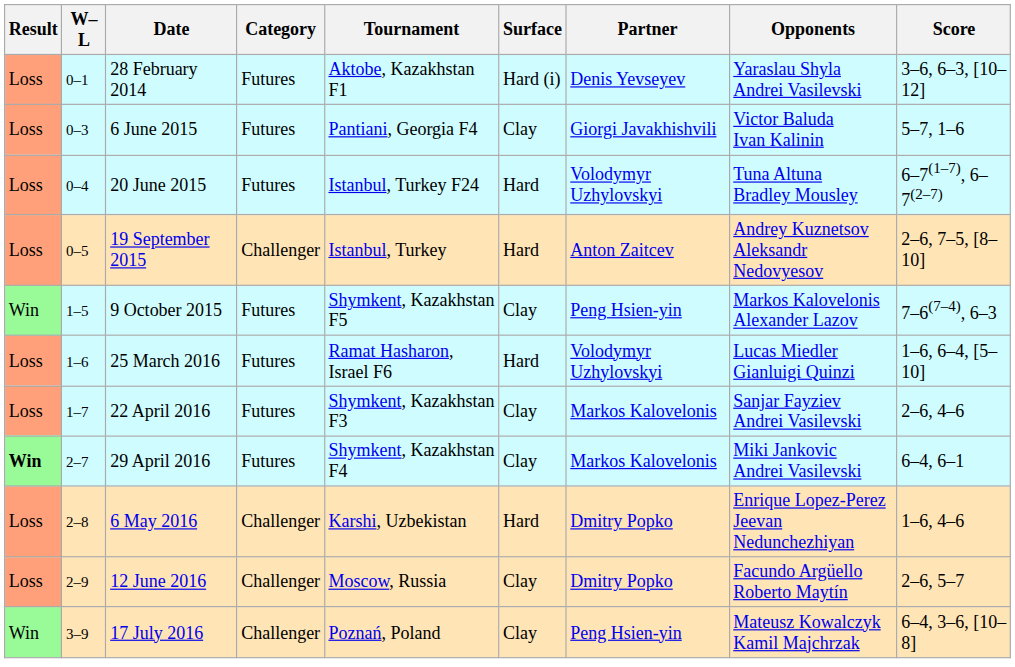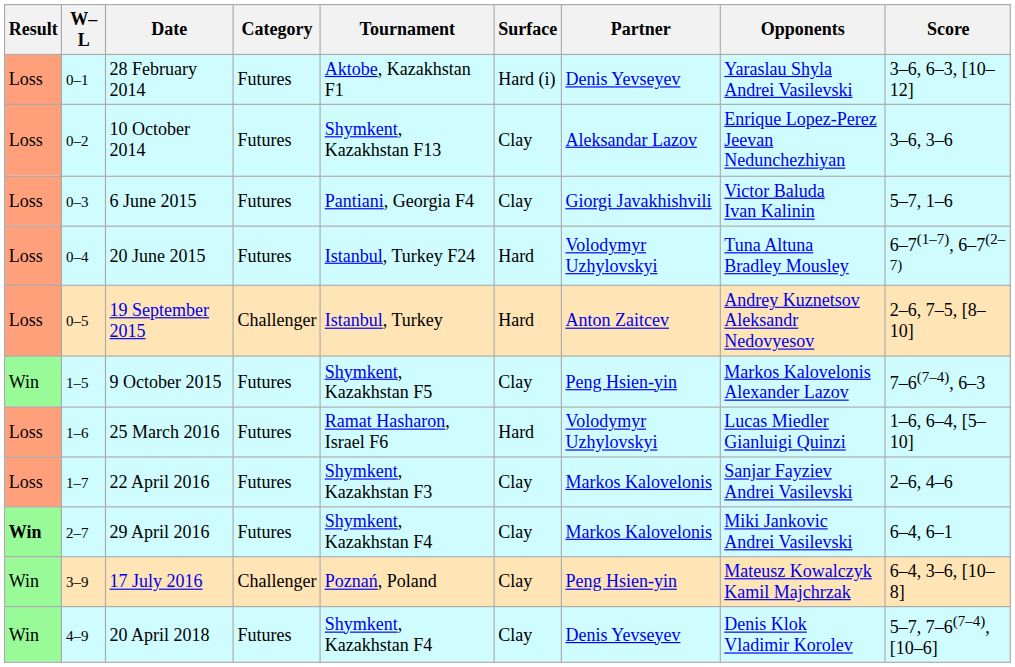 <table class="sortable wikitable" style=font-size:97%>
 <tr>
 <th>Result</th>
 <th class="unsortable">W–L</th>
 <th>Date</th>
 <th>Category</th>
 <th>Tournament</th>
 <th>Surface</th>
 <th>Partner</th>
 <th>Opponents</th>
 <th>Score</th>
 </tr>
 <tr bgcolor=CFFCFF>
 <td bgcolor=FFA07A>Loss</td>
 <td><small>0–1</small></td>
 <td>28 February 2014</td>
 <td>Futures</td>
 <td><a href='#'>Aktobe</a>, Kazakhstan F1</td>
 <td>Hard (i)</td>
 <td> <a href='#'>Denis Yevseyev</a></td>
 <td> <a href='#'>Yaraslau Shyla</a><br> <a href='#'>Andrei Vasilevski</a></td>
 <td>3–6, 6–3, [10–12]</td>
+</tr>
+<tr bgcolor=CFFCFF>
+<td bgcolor=FFA07A>Loss</td>
+<td><small>0–2</small></td>
+<td>10 October 2014</td>
+<td>Futures</td>
+<td><a href='#'>Shymkent</a>, Kazakhstan F13</td>
+<td>Clay</td>
+<td> <a href='#'>Aleksandar Lazov</a></td>
+<td> <a href='#'>Enrique Lopez-Perez</a><br> <a href='#'>Jeevan Nedunchezhiyan</a></td>
+<td>3–6, 3–6</td>
 </tr>
 <tr bgcolor=CFFCFF>
 <td bgcolor=FFA07A>Loss</td>
 <td><small>0–3</small></td>
 <td>6 June 2015</td>
 <td>Futures</td>
 <td><a href='#'>Pantiani</a>, Georgia F4</td>
 <td>Clay</td>
 <td> <a href='#'>Giorgi Javakhishvili</a></td>
 <td> <a href='#'>Victor Baluda</a><br> <a href='#'>Ivan Kalinin</a></td>
 <td>5–7, 1–6</td>
 </tr>
 <tr bgcolor=CFFCFF>
 <td bgcolor=FFA07A>Loss</td>
 <td><small>0–4</small></td>
 <td>20 June 2015</td>
 <td>Futures</td>
 <td><a href='#'>Istanbul</a>, Turkey F24</td>
 <td>Hard</td>
 <td> <a href='#'>Volodymyr Uzhylovskyi</a></td>
 <td> <a href='#'>Tuna Altuna</a><br> <a href='#'>Bradley Mousley</a></td>
 <td>6–7<sup>(1–7)</sup>, 6–7<sup>(2–7)</sup></td>
 </tr>
 <tr bgcolor=moccasin>
 <td bgcolor=FFA07A>Loss</td>
 <td><small>0–5</small></td>
 <td><a href='#'>19 September 2015</a></td>
 <td>Challenger</td>
 <td><a href='#'>Istanbul</a>, Turkey</td>
 <td>Hard</td>
 <td> <a href='#'>Anton Zaitcev</a></td>
 <td> <a href='#'>Andrey Kuznetsov</a><br> <a href='#'>Aleksandr Nedovyesov</a></td>
 <td>2–6, 7–5, [8–10]</td>
 </tr>
 <tr bgcolor=CFFCFF>
 <td bgcolor=98FB98>Win</td>
 <td><small>1–5</small></td>
 <td>9 October 2015</td>
 <td>Futures</td>
 <td><a href='#'>Shymkent</a>, Kazakhstan F5</td>
 <td>Clay</td>
 <td> <a href='#'>Peng Hsien-yin</a></td>
 <td> <a href='#'>Markos Kalovelonis</a><br> <a href='#'>Alexander Lazov</a></td>
 <td>7–6<sup>(7–4)</sup>, 6–3</td>
 </tr>
 <tr bgcolor=CFFCFF>
 <td bgcolor=FFA07A>Loss</td>
 <td><small>1–6</small></td>
 <td>25 March 2016</td>
 <td>Futures</td>
 <td><a href='#'>Ramat Hasharon</a>, Israel F6</td>
 <td>Hard</td>
 <td> <a href='#'>Volodymyr Uzhylovskyi</a></td>
 <td> <a href='#'>Lucas Miedler</a><br> <a href='#'>Gianluigi Quinzi</a></td>
 <td>1–6, 6–4, [5–10]</td>
 </tr>
 <tr bgcolor=CFFCFF>
 <td bgcolor=FFA07A>Loss</td>
 <td><small>1–7</small></td>
 <td>22 April 2016</td>
 <td>Futures</td>
 <td><a href='#'>Shymkent</a>, Kazakhstan F3</td>
 <td>Clay</td>
 <td> <a href='#'>Markos Kalovelonis</a></td>
 <td> <a href='#'>Sanjar Fayziev</a><br> <a href='#'>Andrei Vasilevski</a></td>
 <td>2–6, 4–6</td>
 </tr>
 <tr bgcolor=CFFCFF>
 <td bgcolor=98FB98><strong>Win</strong></td>
 <td><small>2–7</small></td>
 <td>29 April 2016</td>
 <td>Futures</td>
 <td><a href='#'>Shymkent</a>, Kazakhstan F4</td>
 <td>Clay</td>
 <td> <a href='#'>Markos Kalovelonis</a></td>
 <td> <a href='#'>Miki Jankovic</a><br> <a href='#'>Andrei Vasilevski</a></td>
 <td>6–4, 6–1</td>
 </tr>
 <tr bgcolor=moccasin>
-<td bgcolor=FFA07A>Loss</td>
-<td><small>2–8</small></td>
-<td><a href='#'>6 May 2016</a></td>
-<td>Challenger</td>
-<td><a href='#'>Karshi</a>, Uzbekistan</td>
-<td>Hard</td>
-<td> <a href='#'>Dmitry Popko</a></td>
-<td> <a href='#'>Enrique Lopez-Perez</a><br> <a href='#'>Jeevan Nedunchezhiyan</a></td>
-<td>1–6, 4–6</td>
-</tr>
-<tr bgcolor=moccasin>
-<td bgcolor=FFA07A>Loss</td>
-<td><small>2–9</small></td>
-<td><a href='#'>12 June 2016</a></td>
-<td>Challenger</td>
-<td><a href='#'>Moscow</a>, Russia</td>
-<td>Clay</td>
-<td> <a href='#'>Dmitry Popko</a></td>
-<td> <a href='#'>Facundo Argüello</a><br> <a href='#'>Roberto Maytín</a></td>
-<td>2–6, 5–7</td>
-</tr>
-<tr bgcolor=moccasin>
 <td bgcolor=98FB98>Win</td>
 <td><small>3–9</small></td>
 <td><a href='#'>17 July 2016</a></td>
 <td>Challenger</td>
 <td><a href='#'>Poznań</a>, Poland</td>
 <td>Clay</td>
 <td> <a href='#'>Peng Hsien-yin</a></td>
 <td> <a href='#'>Mateusz Kowalczyk</a><br> <a href='#'>Kamil Majchrzak</a></td>
 <td>6–4, 3–6, [10–8]</td>
 </tr>
+<tr bgcolor=CFFCFF>
+<td bgcolor=98FB98>Win</td>
+<td><small>4–9</small></td>
+<td>20 April 2018</td>
+<td>Futures</td>
+<td><a href='#'>Shymkent</a>, Kazakhstan F4</td>
+<td>Clay</td>
+<td> <a href='#'>Denis Yevseyev</a></td>
+<td> <a href='#'>Denis Klok</a><br> <a href='#'>Vladimir Korolev</a></td>
+<td>5–7, 7–6<sup>(7–4)</sup>, [10–6]</td>
+</tr>
 </table>
